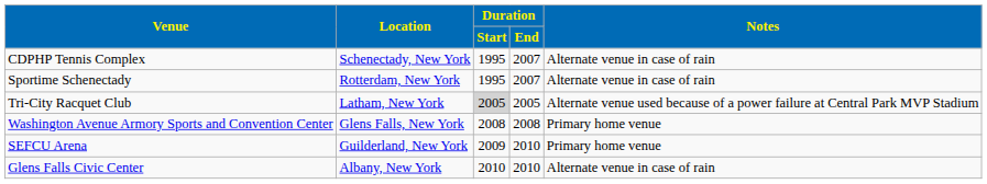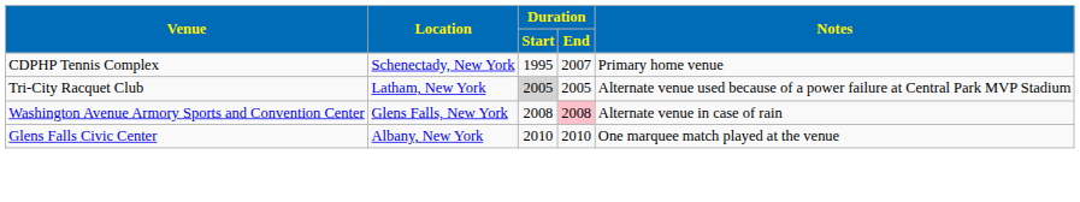 <table class="wikitable" style="text-align:left">
 <tr>
 <th style="background:#006bb6; color:#fff200" rowspan="2">Venue</th>
 <th style="background:#006bb6; color:#fff200" rowspan="2">Location</th>
 <th style="background:#006bb6; color:#fff200" colspan="2">Duration</th>
 <th style="background:#006bb6; color:#fff200" rowspan="2">Notes</th>
 </tr>
 <tr>
 <th style="background:#006bb6; color:#fff200">Start</th>
 <th style="background:#006bb6; color:#fff200">End</th>
 </tr>
 <tr>
 <td>CDPHP Tennis Complex</td>
 <td><a href='#'>Schenectady, New York</a></td>
 <td align="center">1995</td>
 <td align="center">2007</td>
-<td>Alternate venue in case of rain</td>
-</tr>
-<tr>
-<td>Sportime Schenectady</td>
-<td><a href='#'>Rotterdam, New York</a></td>
-<td align="center">1995</td>
-<td align="center">2007</td>
-<td>Alternate venue in case of rain</td>
+<td>Primary home venue</td>
 </tr>
 <tr>
 <td>Tri-City Racquet Club</td>
 <td><a href='#'>Latham, New York</a></td>
 <td align="center" style="background: lightgrey;">2005</td>
 <td align="center">2005</td>
 <td>Alternate venue used because of a power failure at Central Park MVP Stadium</td>
 </tr>
 <tr>
 <td><a href='#'>Washington Avenue Armory Sports and Convention Center</a></td>
 <td><a href='#'>Glens Falls, New York</a></td>
 <td align="center">2008</td>
-<td align="center">2008</td>
-<td>Primary home venue</td>
-</tr>
-<tr>
-<td><a href='#'>SEFCU Arena</a></td>
-<td><a href='#'>Guilderland, New York</a></td>
-<td align="center">2009</td>
-<td align="center">2010</td>
-<td>Primary home venue</td>
+<td align="center" style="background: pink;">2008</td>
+<td>Alternate venue in case of rain</td>
 </tr>
 <tr>
 <td><a href='#'>Glens Falls Civic Center</a></td>
 <td><a href='#'>Albany, New York</a></td>
 <td align="center">2010</td>
 <td align="center">2010</td>
-<td>Alternate venue in case of rain</td>
+<td>One marquee match played at the venue</td>
 </tr>
 </table>
